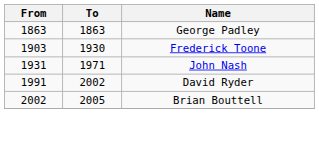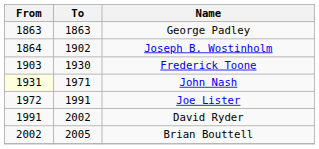 <table class="wikitable" style="text-align:center; width:30%;">
 <tr>
 <th>From</th>
 <th>To</th>
 <th>Name</th>
 </tr>
 <tr>
 <td>1863</td>
 <td>1863</td>
 <td>George Padley</td>
 </tr>
 <tr>
+<td>1864</td>
+<td>1902</td>
+<td><a href='#'>Joseph B. Wostinholm</a></td>
+</tr>
+<tr>
 <td>1903</td>
 <td>1930</td>
 <td><a href='#'>Frederick Toone</a></td>
 </tr>
 <tr>
-<td>1931</td>
+<td style="background: lightyellow;">1931</td>
 <td>1971</td>
 <td><a href='#'>John Nash</a></td>
+</tr>
+<tr>
+<td>1972</td>
+<td>1991</td>
+<td><a href='#'>Joe Lister</a></td>
 </tr>
 <tr>
 <td>1991</td>
 <td>2002</td>
 <td>David Ryder</td>
 </tr>
 <tr>
 <td>2002</td>
 <td>2005</td>
 <td>Brian Bouttell</td>
 </tr>
 <tr>
 </tr>
 </table>
